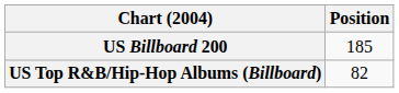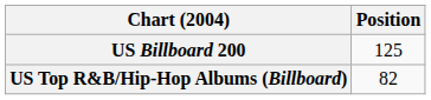 <table class="wikitable sortable plainrowheaders" style="text-align:center">
 <tr>
 <th scope="col">Chart (2004)</th>
 <th scope="col">Position</th>
 </tr>
 <tr>
 <th scope="row">US <em>Billboard</em> 200</th>
-<td>185</td>
+<td>125</td>
 </tr>
 <tr>
 <th scope="row">US Top R&B/Hip-Hop Albums (<em>Billboard</em>)</th>
 <td>82</td>
 </tr>
 </table>
